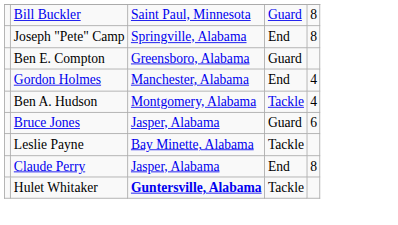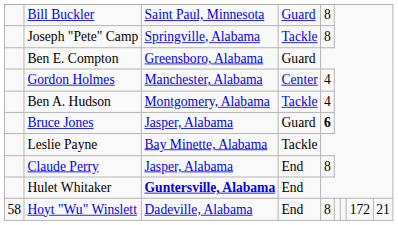 <table class="wikitable">
 <tr>
 </tr>
 <tr>
 <td></td>
 <td><a href='#'>Bill Buckler</a></td>
 <td><a href='#'>Saint Paul, Minnesota</a></td>
 <td><a href='#'>Guard</a></td>
 <td>8</td>
 </tr>
 <tr>
 <td></td>
 <td>Joseph "Pete" Camp</td>
 <td><a href='#'>Springville, Alabama</a></td>
-<td>End</td>
+<td><a href='#'>Tackle</a></td>
 <td>8</td>
 </tr>
 <tr>
 <td></td>
 <td>Ben E. Compton</td>
 <td><a href='#'>Greensboro, Alabama</a></td>
 <td>Guard</td>
 </tr>
 <tr>
 <td></td>
 <td><a href='#'>Gordon Holmes</a></td>
 <td><a href='#'>Manchester, Alabama</a></td>
-<td>End</td>
+<td><a href='#'>Center</a></td>
 <td>4</td>
 </tr>
 <tr>
 <td></td>
 <td>Ben A. Hudson</td>
 <td><a href='#'>Montgomery, Alabama</a></td>
 <td><a href='#'>Tackle</a></td>
 <td>4</td>
 </tr>
 <tr>
 <td></td>
 <td><a href='#'>Bruce Jones</a></td>
 <td><a href='#'>Jasper, Alabama</a></td>
 <td>Guard</td>
-<td>6</td>
+<td><strong>6</strong></td>
 </tr>
 <tr>
 <td></td>
 <td>Leslie Payne</td>
 <td><a href='#'>Bay Minette, Alabama</a></td>
 <td>Tackle</td>
 </tr>
 <tr>
 <td></td>
 <td><a href='#'>Claude Perry</a></td>
 <td><a href='#'>Jasper, Alabama</a></td>
 <td>End</td>
 <td>8</td>
 </tr>
 <tr>
 <td></td>
 <td>Hulet Whitaker</td>
 <td><strong><a href='#'>Guntersville, Alabama</a></strong></td>
-<td>Tackle</td>
+<td>End</td>
+</tr>
+<tr>
+<td>58</td>
+<td><a href='#'>Hoyt "Wu" Winslett</a></td>
+<td><a href='#'>Dadeville, Alabama</a></td>
+<td>End</td>
+<td>8</td>
+<td></td>
+<td></td>
+<td>172</td>
+<td>21</td>
 </tr>
 </table>
